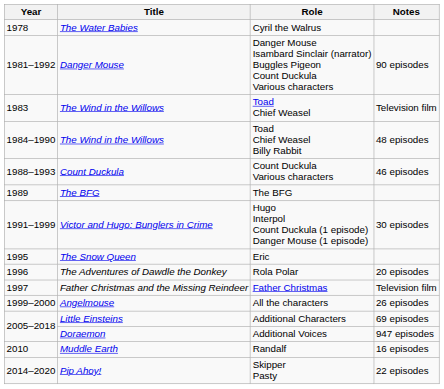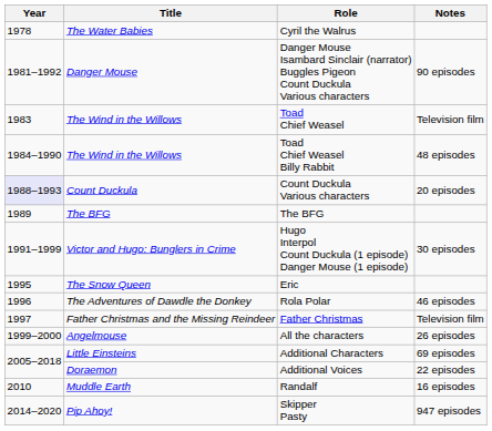 <table class = "wikitable sortable">
 <tr>
 <th>Year</th>
 <th>Title</th>
 <th>Role</th>
 <th class = "unsortable">Notes</th>
 </tr>
 <tr>
 <td>1978</td>
 <td><em><a href='#'>The Water Babies</a></em></td>
 <td>Cyril the Walrus</td>
 <td></td>
 </tr>
 <tr>
 <td>1981–1992</td>
 <td><em><a href='#'>Danger Mouse</a></em></td>
 <td>Danger Mouse<br>Isambard Sinclair (narrator)<br>Buggles Pigeon<br>Count Duckula<br>Various characters</td>
 <td>90 episodes</td>
 </tr>
 <tr>
 <td>1983</td>
 <td><em><a href='#'>The Wind in the Willows</a></em></td>
 <td><a href='#'>Toad</a><br>Chief Weasel</td>
 <td>Television film</td>
 </tr>
 <tr>
 <td>1984–1990</td>
 <td><em><a href='#'>The Wind in the Willows</a></em></td>
 <td>Toad<br>Chief Weasel<br>Billy Rabbit</td>
 <td>48 episodes</td>
 </tr>
 <tr>
-<td>1988–1993</td>
+<td style="background: lavender;">1988–1993</td>
 <td><em><a href='#'>Count Duckula</a></em></td>
 <td>Count Duckula<br>Various characters</td>
-<td>46 episodes</td>
+<td>20 episodes</td>
 </tr>
 <tr>
 <td>1989</td>
 <td><em><a href='#'>The BFG</a></em></td>
 <td>The BFG</td>
 <td></td>
 </tr>
 <tr>
 <td>1991–1999</td>
 <td><em><a href='#'>Victor and Hugo: Bunglers in Crime</a></em></td>
 <td>Hugo<br>Interpol<br>Count Duckula (1 episode)<br>Danger Mouse (1 episode)</td>
 <td>30 episodes</td>
 </tr>
 <tr>
 <td>1995</td>
 <td><em><a href='#'>The Snow Queen</a></em></td>
 <td>Eric</td>
 <td></td>
 </tr>
 <tr>
 <td>1996</td>
 <td><em>The Adventures of Dawdle the Donkey</em></td>
 <td>Rola Polar</td>
-<td>20 episodes</td>
+<td>46 episodes</td>
 </tr>
 <tr>
 <td>1997</td>
 <td><em>Father Christmas and the Missing Reindeer</em></td>
 <td><a href='#'>Father Christmas</a></td>
 <td>Television film</td>
 </tr>
 <tr>
 <td>1999–2000</td>
 <td><em><a href='#'>Angelmouse</a></em></td>
 <td>All the characters</td>
 <td>26 episodes</td>
 </tr>
 <tr>
 <td rowspan="2">2005–2018</td>
 <td><em><a href='#'>Little Einsteins</a></em></td>
 <td>Additional Characters</td>
 <td>69 episodes</td>
 </tr>
 <tr>
 <td><em><a href='#'>Doraemon</a></em></td>
 <td>Additional Voices</td>
-<td>947 episodes</td>
+<td>22 episodes</td>
 </tr>
 <tr>
 <td>2010</td>
 <td><em><a href='#'>Muddle Earth</a></em></td>
 <td>Randalf</td>
 <td>16 episodes</td>
 </tr>
 <tr>
 <td>2014–2020</td>
 <td><em><a href='#'>Pip Ahoy!</a></em></td>
 <td>Skipper<br>Pasty</td>
-<td>22 episodes</td>
+<td>947 episodes</td>
 </tr>
 </table>
